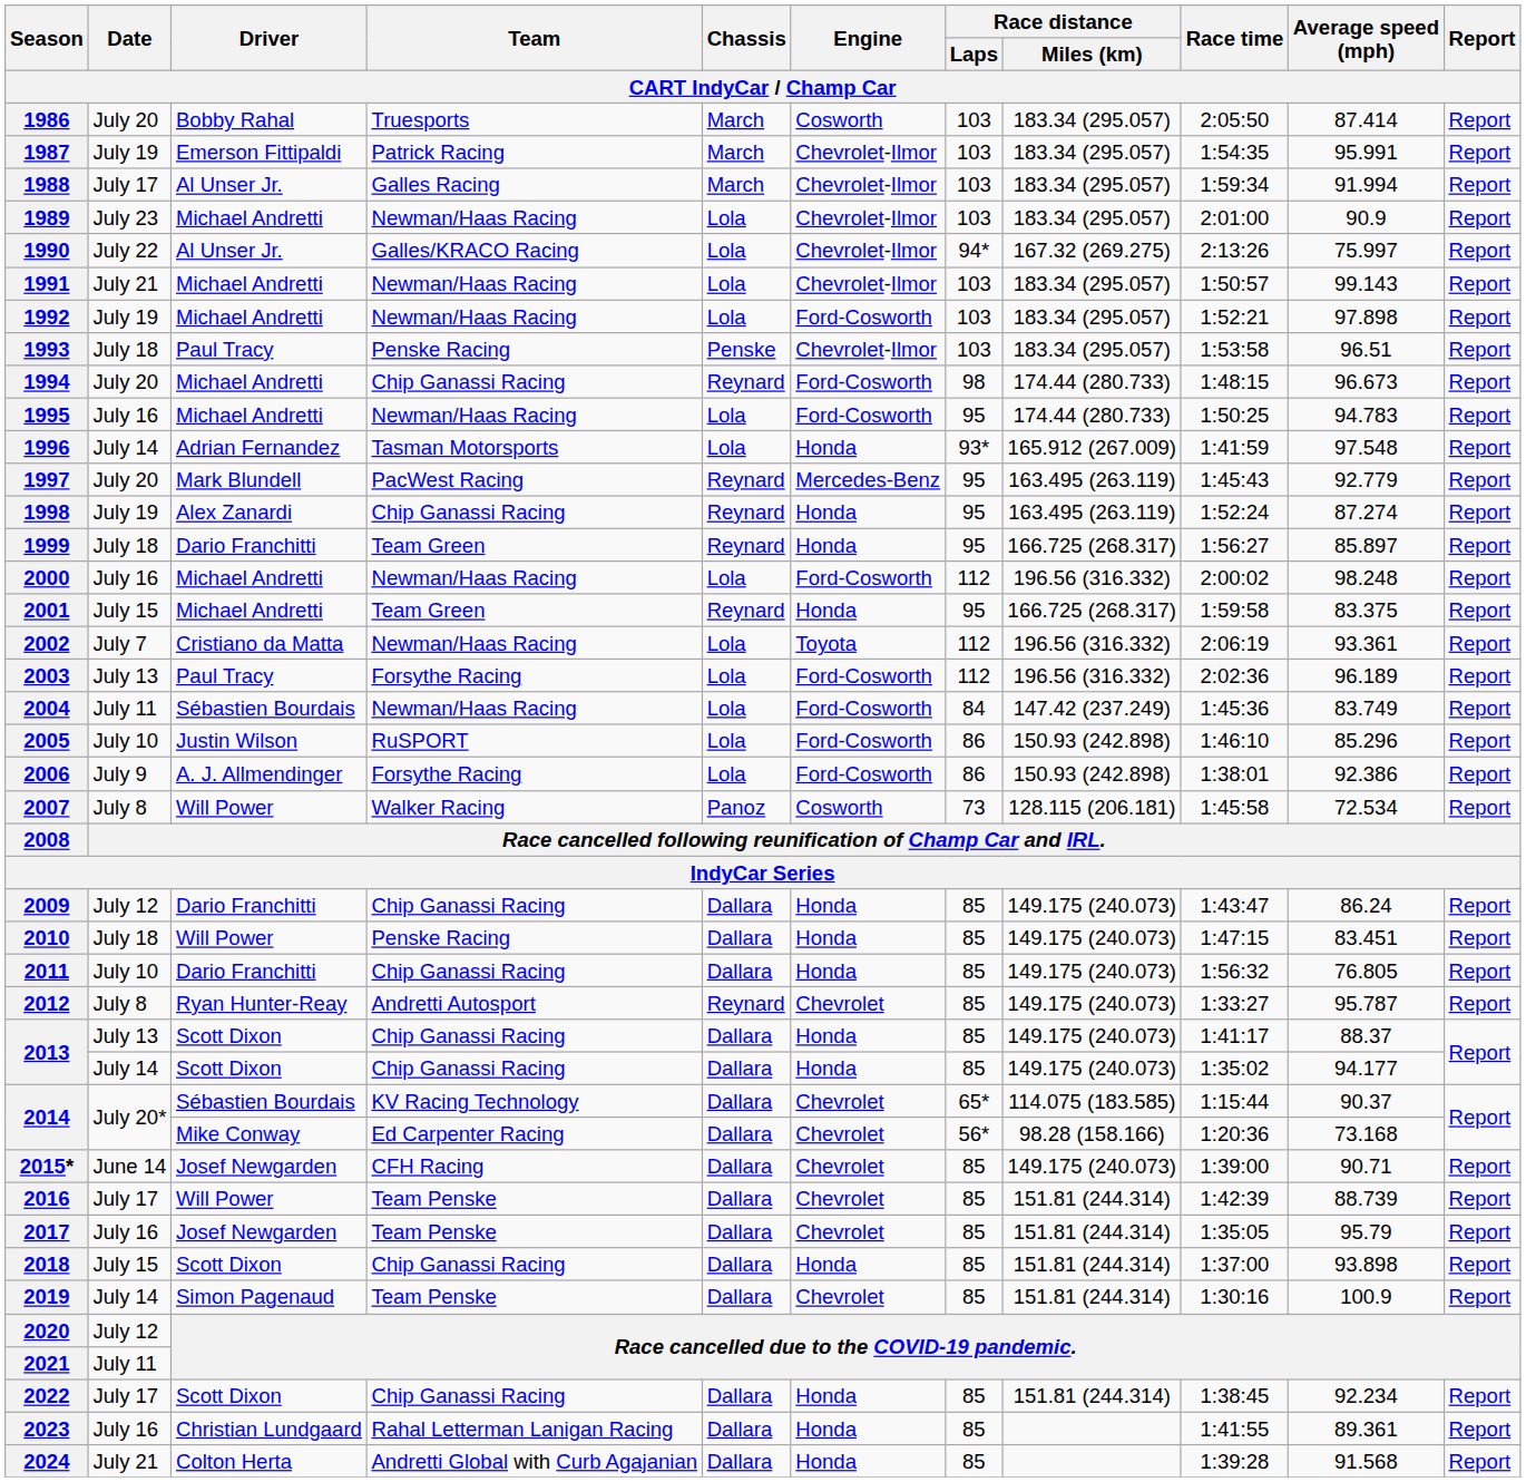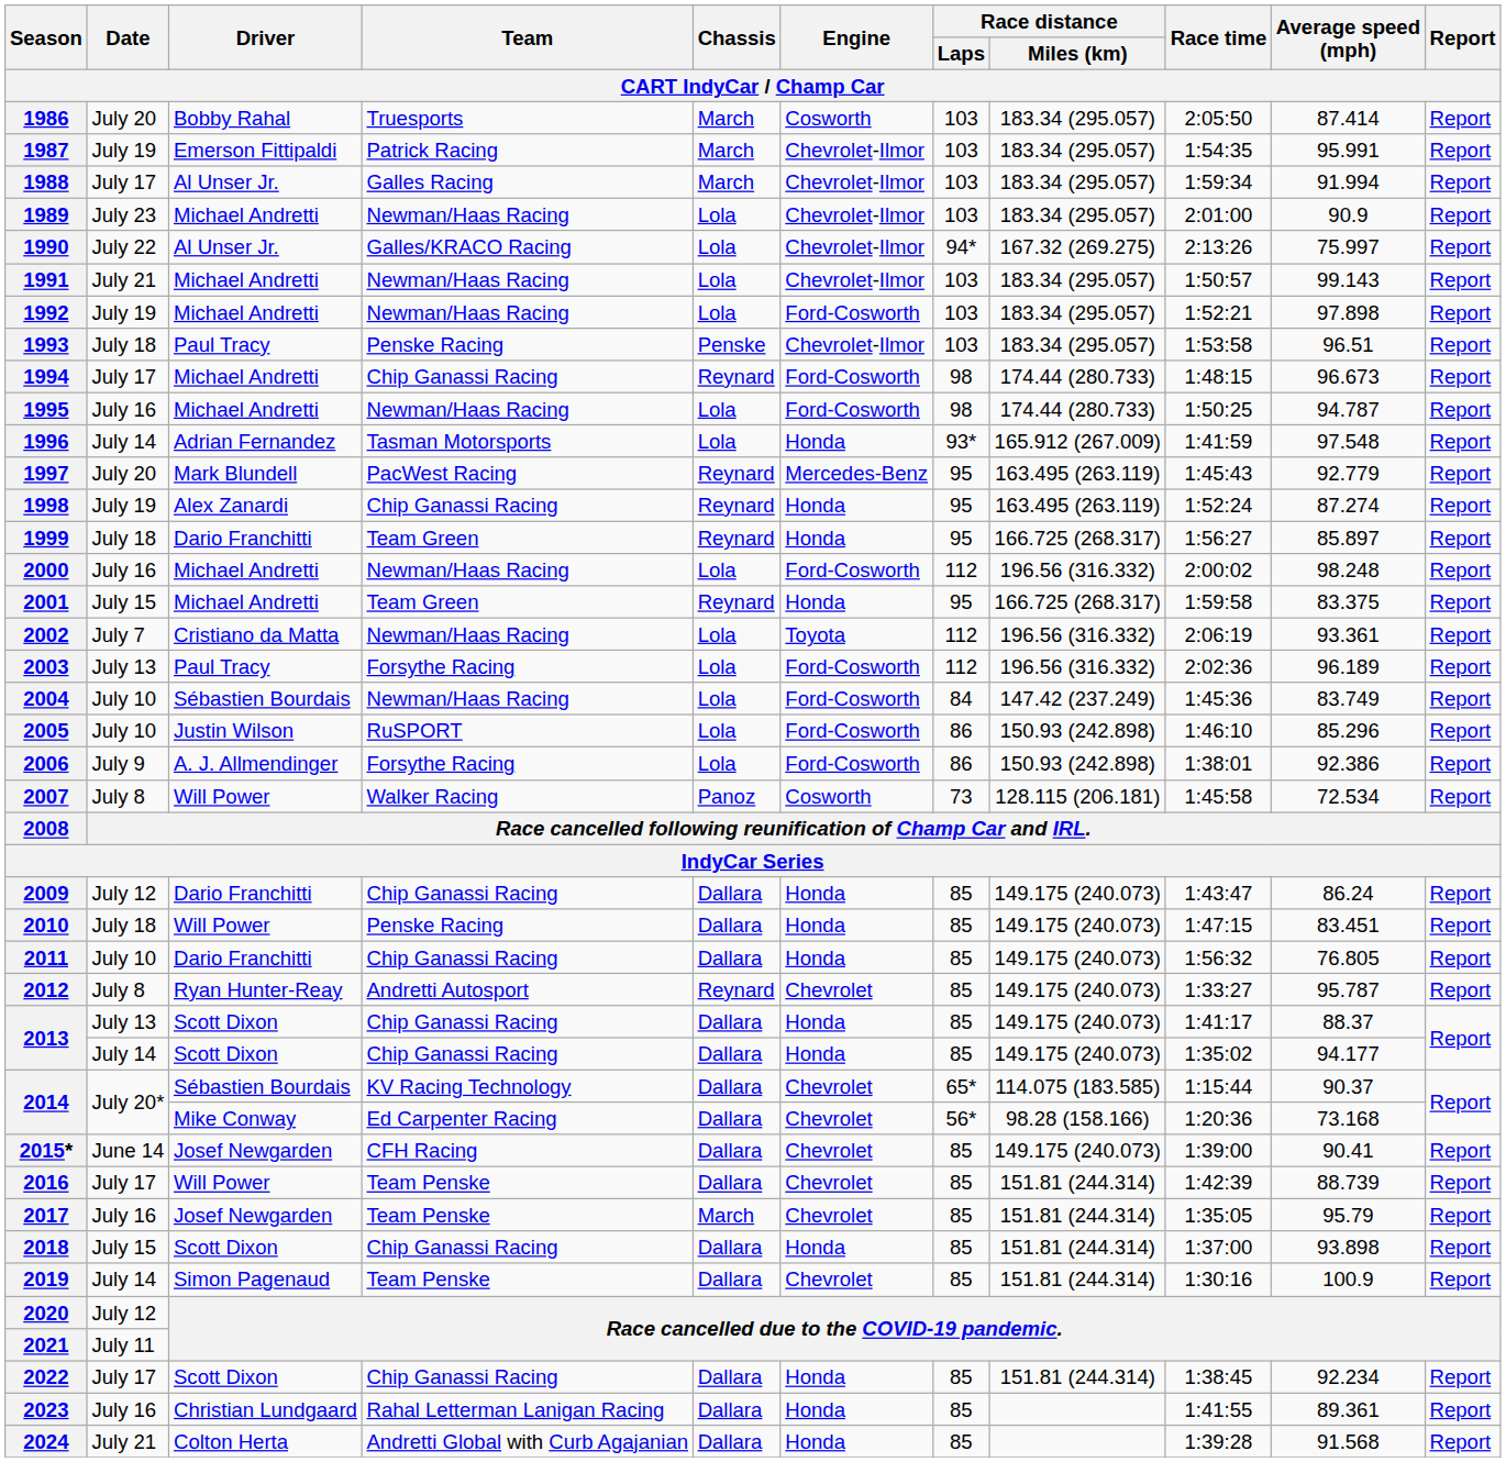 <table class="wikitable" style="font-size: 95%;">
 <tr>
 <th rowspan="2">Season</th>
 <th rowspan="2">Date</th>
 <th rowspan="2">Driver</th>
 <th rowspan="2">Team</th>
 <th rowspan="2">Chassis</th>
 <th rowspan="2">Engine</th>
 <th colspan="2">Race distance</th>
 <th rowspan="2">Race time</th>
 <th rowspan="2">Average speed<br>(mph)</th>
 <th rowspan="2">Report</th>
 </tr>
 <tr>
 <th>Laps</th>
 <th>Miles (km)</th>
 </tr>
 <tr>
 <th colspan=11><a href='#'>CART IndyCar</a> / <a href='#'>Champ Car</a></th>
 </tr>
 <tr>
 <th><a href='#'>1986</a></th>
 <td>July 20</td>
 <td> <a href='#'>Bobby Rahal</a></td>
 <td><a href='#'>Truesports</a></td>
 <td><a href='#'>March</a></td>
 <td><a href='#'>Cosworth</a></td>
 <td align="center">103</td>
 <td align="center">183.34 (295.057)</td>
 <td align="center">2:05:50</td>
 <td align="center">87.414</td>
 <td><a href='#'>Report</a></td>
 </tr>
 <tr>
 <th><a href='#'>1987</a></th>
 <td>July 19</td>
 <td> <a href='#'>Emerson Fittipaldi</a></td>
 <td><a href='#'>Patrick Racing</a></td>
 <td><a href='#'>March</a></td>
 <td><a href='#'>Chevrolet</a>-<a href='#'>Ilmor</a></td>
 <td align="center">103</td>
 <td align="center">183.34 (295.057)</td>
 <td align="center">1:54:35</td>
 <td align="center">95.991</td>
 <td><a href='#'>Report</a></td>
 </tr>
 <tr>
 <th><a href='#'>1988</a></th>
 <td>July 17</td>
 <td> <a href='#'>Al Unser Jr.</a></td>
 <td><a href='#'>Galles Racing</a></td>
 <td><a href='#'>March</a></td>
 <td><a href='#'>Chevrolet</a>-<a href='#'>Ilmor</a></td>
 <td align="center">103</td>
 <td align="center">183.34 (295.057)</td>
 <td align="center">1:59:34</td>
 <td align="center">91.994</td>
 <td><a href='#'>Report</a></td>
 </tr>
 <tr>
 <th><a href='#'>1989</a></th>
 <td>July 23</td>
 <td> <a href='#'>Michael Andretti</a></td>
 <td><a href='#'>Newman/Haas Racing</a></td>
 <td><a href='#'>Lola</a></td>
 <td><a href='#'>Chevrolet</a>-<a href='#'>Ilmor</a></td>
 <td align="center">103</td>
 <td align="center">183.34 (295.057)</td>
 <td align="center">2:01:00</td>
 <td align="center">90.9</td>
 <td><a href='#'>Report</a></td>
 </tr>
 <tr>
 <th><a href='#'>1990</a></th>
 <td>July 22</td>
 <td> <a href='#'>Al Unser Jr.</a></td>
 <td><a href='#'>Galles/KRACO Racing</a></td>
 <td><a href='#'>Lola</a></td>
 <td><a href='#'>Chevrolet</a>-<a href='#'>Ilmor</a></td>
 <td align="center">94*</td>
 <td align="center">167.32 (269.275)</td>
 <td align="center">2:13:26</td>
 <td align="center">75.997</td>
 <td><a href='#'>Report</a></td>
 </tr>
 <tr>
 <th><a href='#'>1991</a></th>
 <td>July 21</td>
 <td> <a href='#'>Michael Andretti</a></td>
 <td><a href='#'>Newman/Haas Racing</a></td>
 <td><a href='#'>Lola</a></td>
 <td><a href='#'>Chevrolet</a>-<a href='#'>Ilmor</a></td>
 <td align="center">103</td>
 <td align="center">183.34 (295.057)</td>
 <td align="center">1:50:57</td>
 <td align="center">99.143</td>
 <td><a href='#'>Report</a></td>
 </tr>
 <tr>
 <th><a href='#'>1992</a></th>
 <td>July 19</td>
 <td> <a href='#'>Michael Andretti</a></td>
 <td><a href='#'>Newman/Haas Racing</a></td>
 <td><a href='#'>Lola</a></td>
 <td><a href='#'>Ford-Cosworth</a></td>
 <td align="center">103</td>
 <td align="center">183.34 (295.057)</td>
 <td align="center">1:52:21</td>
 <td align="center">97.898</td>
 <td><a href='#'>Report</a></td>
 </tr>
 <tr>
 <th><a href='#'>1993</a></th>
 <td>July 18</td>
 <td> <a href='#'>Paul Tracy</a></td>
 <td><a href='#'>Penske Racing</a></td>
 <td><a href='#'>Penske</a></td>
 <td><a href='#'>Chevrolet</a>-<a href='#'>Ilmor</a></td>
 <td align="center">103</td>
 <td align="center">183.34 (295.057)</td>
 <td align="center">1:53:58</td>
 <td align="center">96.51</td>
 <td><a href='#'>Report</a></td>
 </tr>
 <tr>
 <th><a href='#'>1994</a></th>
-<td>July 20</td>
+<td>July 17</td>
 <td> <a href='#'>Michael Andretti</a></td>
 <td><a href='#'>Chip Ganassi Racing</a></td>
 <td><a href='#'>Reynard</a></td>
 <td><a href='#'>Ford-Cosworth</a></td>
 <td align="center">98</td>
 <td align="center">174.44 (280.733)</td>
 <td align="center">1:48:15</td>
 <td align="center">96.673</td>
 <td><a href='#'>Report</a></td>
 </tr>
 <tr>
 <th><a href='#'>1995</a></th>
 <td>July 16</td>
 <td> <a href='#'>Michael Andretti</a></td>
 <td><a href='#'>Newman/Haas Racing</a></td>
 <td><a href='#'>Lola</a></td>
 <td><a href='#'>Ford-Cosworth</a></td>
-<td align="center">95</td>
+<td align="center">98</td>
 <td align="center">174.44 (280.733)</td>
 <td align="center">1:50:25</td>
-<td align="center">94.783</td>
+<td align="center">94.787</td>
 <td><a href='#'>Report</a></td>
 </tr>
 <tr>
 <th><a href='#'>1996</a></th>
 <td>July 14</td>
 <td> <a href='#'>Adrian Fernandez</a></td>
 <td><a href='#'>Tasman Motorsports</a></td>
 <td><a href='#'>Lola</a></td>
 <td><a href='#'>Honda</a></td>
 <td align="center">93*</td>
 <td align="center">165.912 (267.009)</td>
 <td align="center">1:41:59</td>
 <td align="center">97.548</td>
 <td><a href='#'>Report</a></td>
 </tr>
 <tr>
 <th><a href='#'>1997</a></th>
 <td>July 20</td>
 <td> <a href='#'>Mark Blundell</a></td>
 <td><a href='#'>PacWest Racing</a></td>
 <td><a href='#'>Reynard</a></td>
 <td><a href='#'>Mercedes-Benz</a></td>
 <td align="center">95</td>
 <td align="center">163.495 (263.119)</td>
 <td align="center">1:45:43</td>
 <td align="center">92.779</td>
 <td><a href='#'>Report</a></td>
 </tr>
 <tr>
 <th><a href='#'>1998</a></th>
 <td>July 19</td>
 <td> <a href='#'>Alex Zanardi</a></td>
 <td><a href='#'>Chip Ganassi Racing</a></td>
 <td><a href='#'>Reynard</a></td>
 <td><a href='#'>Honda</a></td>
 <td align="center">95</td>
 <td align="center">163.495 (263.119)</td>
 <td align="center">1:52:24</td>
 <td align="center">87.274</td>
 <td><a href='#'>Report</a></td>
 </tr>
 <tr>
 <th><a href='#'>1999</a></th>
 <td>July 18</td>
 <td> <a href='#'>Dario Franchitti</a></td>
 <td><a href='#'>Team Green</a></td>
 <td><a href='#'>Reynard</a></td>
 <td><a href='#'>Honda</a></td>
 <td align="center">95</td>
 <td align="center">166.725 (268.317)</td>
 <td align="center">1:56:27</td>
 <td align="center">85.897</td>
 <td><a href='#'>Report</a></td>
 </tr>
 <tr>
 <th><a href='#'>2000</a></th>
 <td>July 16</td>
 <td> <a href='#'>Michael Andretti</a></td>
 <td><a href='#'>Newman/Haas Racing</a></td>
 <td><a href='#'>Lola</a></td>
 <td><a href='#'>Ford-Cosworth</a></td>
 <td align="center">112</td>
 <td align="center">196.56 (316.332)</td>
 <td align="center">2:00:02</td>
 <td align="center">98.248</td>
 <td><a href='#'>Report</a></td>
 </tr>
 <tr>
 <th><a href='#'>2001</a></th>
 <td>July 15</td>
 <td> <a href='#'>Michael Andretti</a></td>
 <td><a href='#'>Team Green</a></td>
 <td><a href='#'>Reynard</a></td>
 <td><a href='#'>Honda</a></td>
 <td align="center">95</td>
 <td align="center">166.725 (268.317)</td>
 <td align="center">1:59:58</td>
 <td align="center">83.375</td>
 <td><a href='#'>Report</a></td>
 </tr>
 <tr>
 <th><a href='#'>2002</a></th>
 <td>July 7</td>
 <td> <a href='#'>Cristiano da Matta</a></td>
 <td><a href='#'>Newman/Haas Racing</a></td>
 <td><a href='#'>Lola</a></td>
 <td><a href='#'>Toyota</a></td>
 <td align="center">112</td>
 <td align="center">196.56 (316.332)</td>
 <td align="center">2:06:19</td>
 <td align="center">93.361</td>
 <td><a href='#'>Report</a></td>
 </tr>
 <tr>
 <th><a href='#'>2003</a></th>
 <td>July 13</td>
 <td> <a href='#'>Paul Tracy</a></td>
 <td><a href='#'>Forsythe Racing</a></td>
 <td><a href='#'>Lola</a></td>
 <td><a href='#'>Ford-Cosworth</a></td>
 <td align="center">112</td>
 <td align="center">196.56 (316.332)</td>
 <td align="center">2:02:36</td>
 <td align="center">96.189</td>
 <td><a href='#'>Report</a></td>
 </tr>
 <tr>
 <th><a href='#'>2004</a></th>
-<td>July 11</td>
+<td>July 10</td>
 <td> <a href='#'>Sébastien Bourdais</a></td>
 <td><a href='#'>Newman/Haas Racing</a></td>
 <td><a href='#'>Lola</a></td>
 <td><a href='#'>Ford-Cosworth</a></td>
 <td align="center">84</td>
 <td align="center">147.42 (237.249)</td>
 <td align="center">1:45:36</td>
 <td align="center">83.749</td>
 <td><a href='#'>Report</a></td>
 </tr>
 <tr>
 <th><a href='#'>2005</a></th>
 <td>July 10</td>
 <td> <a href='#'>Justin Wilson</a></td>
 <td><a href='#'>RuSPORT</a></td>
 <td><a href='#'>Lola</a></td>
 <td><a href='#'>Ford-Cosworth</a></td>
 <td align="center">86</td>
 <td align="center">150.93 (242.898)</td>
 <td align="center">1:46:10</td>
 <td align="center">85.296</td>
 <td><a href='#'>Report</a></td>
 </tr>
 <tr>
 <th><a href='#'>2006</a></th>
 <td>July 9</td>
 <td> <a href='#'>A. J. Allmendinger</a></td>
 <td><a href='#'>Forsythe Racing</a></td>
 <td><a href='#'>Lola</a></td>
 <td><a href='#'>Ford-Cosworth</a></td>
 <td align="center">86</td>
 <td align="center">150.93 (242.898)</td>
 <td align="center">1:38:01</td>
 <td align="center">92.386</td>
 <td><a href='#'>Report</a></td>
 </tr>
 <tr>
 <th><a href='#'>2007</a></th>
 <td>July 8</td>
 <td> <a href='#'>Will Power</a></td>
 <td><a href='#'>Walker Racing</a></td>
 <td><a href='#'>Panoz</a></td>
 <td><a href='#'>Cosworth</a></td>
 <td align="center">73</td>
 <td align="center">128.115 (206.181)</td>
 <td align="center">1:45:58</td>
 <td align="center">72.534</td>
 <td><a href='#'>Report</a></td>
 </tr>
 <tr>
 <th><a href='#'>2008</a></th>
 <th colspan=11><em>Race cancelled following reunification of <a href='#'>Champ Car</a> and <a href='#'>IRL</a>.</em></th>
 </tr>
 <tr>
 <th colspan=11><a href='#'>IndyCar Series</a></th>
 </tr>
 <tr>
 <th><a href='#'>2009</a></th>
 <td>July 12</td>
 <td> <a href='#'>Dario Franchitti</a></td>
 <td><a href='#'>Chip Ganassi Racing</a></td>
 <td><a href='#'>Dallara</a></td>
 <td><a href='#'>Honda</a></td>
 <td align="center">85</td>
 <td align="center">149.175 (240.073)</td>
 <td align="center">1:43:47</td>
 <td align="center">86.24</td>
 <td><a href='#'>Report</a></td>
 </tr>
 <tr>
 <th><a href='#'>2010</a></th>
 <td>July 18</td>
 <td> <a href='#'>Will Power</a></td>
 <td><a href='#'>Penske Racing</a></td>
 <td><a href='#'>Dallara</a></td>
 <td><a href='#'>Honda</a></td>
 <td align="center">85</td>
 <td align="center">149.175 (240.073)</td>
 <td align="center">1:47:15</td>
 <td align="center">83.451</td>
 <td><a href='#'>Report</a></td>
 </tr>
 <tr>
 <th><a href='#'>2011</a></th>
 <td>July 10</td>
 <td> <a href='#'>Dario Franchitti</a></td>
 <td><a href='#'>Chip Ganassi Racing</a></td>
 <td><a href='#'>Dallara</a></td>
 <td><a href='#'>Honda</a></td>
 <td align="center">85</td>
 <td align="center">149.175 (240.073)</td>
 <td align="center">1:56:32</td>
 <td align="center">76.805</td>
 <td><a href='#'>Report</a></td>
 </tr>
 <tr>
 <th><a href='#'>2012</a></th>
 <td>July 8</td>
 <td> <a href='#'>Ryan Hunter-Reay</a></td>
 <td><a href='#'>Andretti Autosport</a></td>
 <td><a href='#'>Reynard</a></td>
 <td><a href='#'>Chevrolet</a></td>
 <td align="center">85</td>
 <td align="center">149.175 (240.073)</td>
 <td align="center">1:33:27</td>
 <td align="center">95.787</td>
 <td><a href='#'>Report</a></td>
 </tr>
 <tr>
 <th rowspan="2"><a href='#'>2013</a></th>
 <td>July 13</td>
 <td> <a href='#'>Scott Dixon</a></td>
 <td><a href='#'>Chip Ganassi Racing</a></td>
 <td><a href='#'>Dallara</a></td>
 <td><a href='#'>Honda</a></td>
 <td align="center">85</td>
 <td align="center">149.175 (240.073)</td>
 <td align="center">1:41:17</td>
 <td align="center">88.37</td>
 <td rowspan="2"><a href='#'>Report</a></td>
 </tr>
 <tr>
 <td>July 14</td>
 <td> <a href='#'>Scott Dixon</a></td>
 <td><a href='#'>Chip Ganassi Racing</a></td>
 <td><a href='#'>Dallara</a></td>
 <td><a href='#'>Honda</a></td>
 <td align="center">85</td>
 <td align="center">149.175 (240.073)</td>
 <td align="center">1:35:02</td>
 <td align="center">94.177</td>
 </tr>
 <tr>
 <th rowspan="2"><a href='#'>2014</a></th>
 <td rowspan="2">July 20*</td>
 <td> <a href='#'>Sébastien Bourdais</a></td>
 <td><a href='#'>KV Racing Technology</a></td>
 <td><a href='#'>Dallara</a></td>
 <td><a href='#'>Chevrolet</a></td>
 <td align="center">65*</td>
 <td align="center">114.075 (183.585)</td>
 <td align="center">1:15:44</td>
 <td align="center">90.37</td>
 <td rowspan="2"><a href='#'>Report</a></td>
 </tr>
 <tr>
 <td> <a href='#'>Mike Conway</a></td>
 <td><a href='#'>Ed Carpenter Racing</a></td>
 <td><a href='#'>Dallara</a></td>
 <td><a href='#'>Chevrolet</a></td>
 <td align="center">56*</td>
 <td align="center">98.28 (158.166)</td>
 <td align="center">1:20:36</td>
 <td align="center">73.168</td>
 </tr>
 <tr>
 <th><a href='#'>2015</a>*</th>
 <td>June 14</td>
 <td> <a href='#'>Josef Newgarden</a></td>
 <td><a href='#'>CFH Racing</a></td>
 <td><a href='#'>Dallara</a></td>
 <td><a href='#'>Chevrolet</a></td>
 <td align="center">85</td>
 <td align="center">149.175 (240.073)</td>
 <td align="center">1:39:00</td>
-<td align="center">90.71</td>
+<td align="center">90.41</td>
 <td><a href='#'>Report</a></td>
 </tr>
 <tr>
 <th><a href='#'>2016</a></th>
 <td>July 17</td>
 <td> <a href='#'>Will Power</a></td>
 <td><a href='#'>Team Penske</a></td>
 <td><a href='#'>Dallara</a></td>
 <td><a href='#'>Chevrolet</a></td>
 <td align="center">85</td>
 <td align="center">151.81 (244.314)</td>
 <td align="center">1:42:39</td>
 <td align="center">88.739</td>
 <td><a href='#'>Report</a></td>
 </tr>
 <tr>
 <th><a href='#'>2017</a></th>
 <td>July 16</td>
 <td> <a href='#'>Josef Newgarden</a></td>
 <td><a href='#'>Team Penske</a></td>
-<td><a href='#'>Dallara</a></td>
+<td><a href='#'>March</a></td>
 <td><a href='#'>Chevrolet</a></td>
 <td align="center">85</td>
 <td align="center">151.81 (244.314)</td>
 <td align="center">1:35:05</td>
 <td align="center">95.79</td>
 <td><a href='#'>Report</a></td>
 </tr>
 <tr>
 <th><a href='#'>2018</a></th>
 <td>July 15</td>
 <td> <a href='#'>Scott Dixon</a></td>
 <td><a href='#'>Chip Ganassi Racing</a></td>
 <td><a href='#'>Dallara</a></td>
 <td><a href='#'>Honda</a></td>
 <td align="center">85</td>
 <td align="center">151.81 (244.314)</td>
 <td align="center">1:37:00</td>
 <td align="center">93.898</td>
 <td><a href='#'>Report</a></td>
 </tr>
 <tr>
 <th><a href='#'>2019</a></th>
 <td>July 14</td>
 <td> <a href='#'>Simon Pagenaud</a></td>
 <td><a href='#'>Team Penske</a></td>
 <td><a href='#'>Dallara</a></td>
 <td><a href='#'>Chevrolet</a></td>
 <td align="center">85</td>
 <td align="center">151.81 (244.314)</td>
 <td align="center">1:30:16</td>
 <td align="center">100.9</td>
 <td><a href='#'>Report</a></td>
 </tr>
 <tr>
 <th><a href='#'>2020</a></th>
 <td>July 12</td>
 <th colspan=10 rowspan="2" align="center"><em>Race cancelled due to the <a href='#'>COVID-19 pandemic</a>.</em></th>
 </tr>
 <tr>
 <th><a href='#'>2021</a></th>
 <td>July 11</td>
 </tr>
 <tr>
 <th><a href='#'>2022</a></th>
 <td>July 17</td>
 <td> <a href='#'>Scott Dixon</a></td>
 <td><a href='#'>Chip Ganassi Racing</a></td>
 <td><a href='#'>Dallara</a></td>
 <td><a href='#'>Honda</a></td>
 <td align="center">85</td>
 <td align="center">151.81 (244.314)</td>
 <td align="center">1:38:45</td>
 <td align="center">92.234</td>
 <td><a href='#'>Report</a></td>
 </tr>
 <tr>
 <th><a href='#'>2023</a></th>
 <td>July 16</td>
 <td> <a href='#'>Christian Lundgaard</a></td>
 <td><a href='#'>Rahal Letterman Lanigan Racing</a></td>
 <td><a href='#'>Dallara</a></td>
 <td><a href='#'>Honda</a></td>
 <td align="center">85</td>
 <td align="center"></td>
 <td align="center">1:41:55</td>
 <td align="center">89.361</td>
 <td><a href='#'>Report</a></td>
 </tr>
 <tr>
 <th><a href='#'>2024</a></th>
 <td>July 21</td>
 <td> <a href='#'>Colton Herta</a></td>
 <td><a href='#'>Andretti Global</a> with <a href='#'>Curb Agajanian</a></td>
 <td><a href='#'>Dallara</a></td>
 <td><a href='#'>Honda</a></td>
 <td align="center">85</td>
 <td align="center"></td>
 <td align="center">1:39:28</td>
 <td align="center">91.568</td>
 <td><a href='#'>Report</a></td>
 </tr>
 </table>
